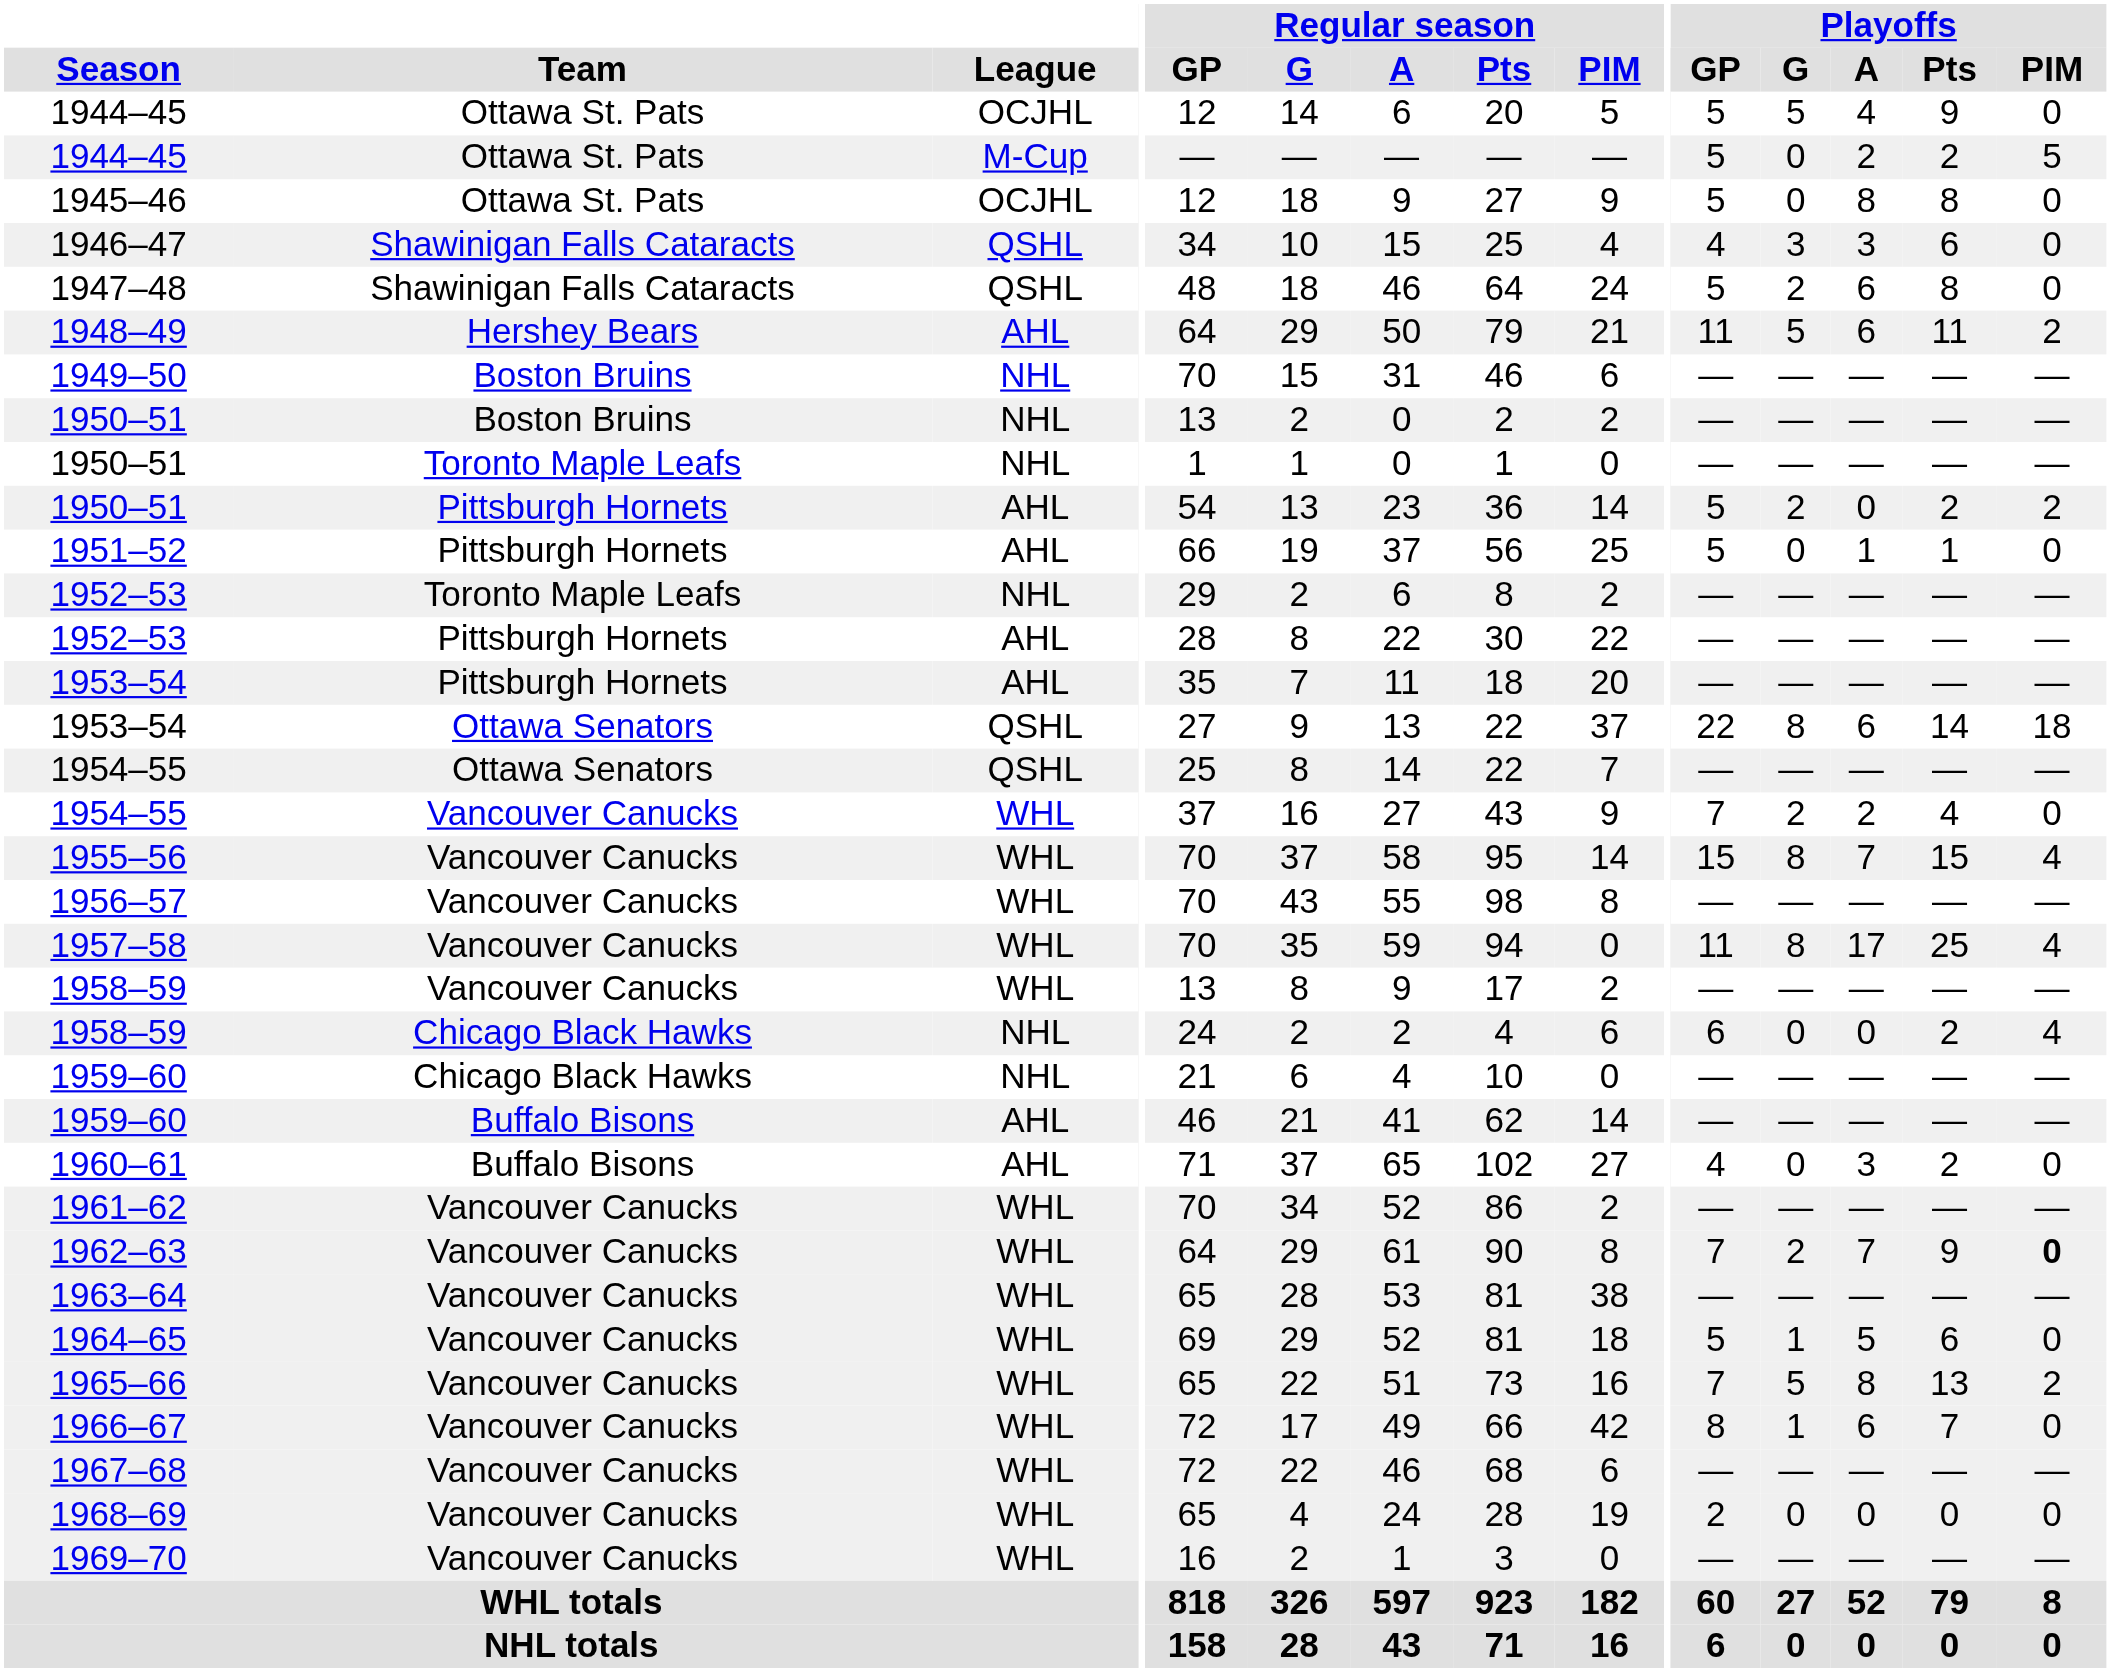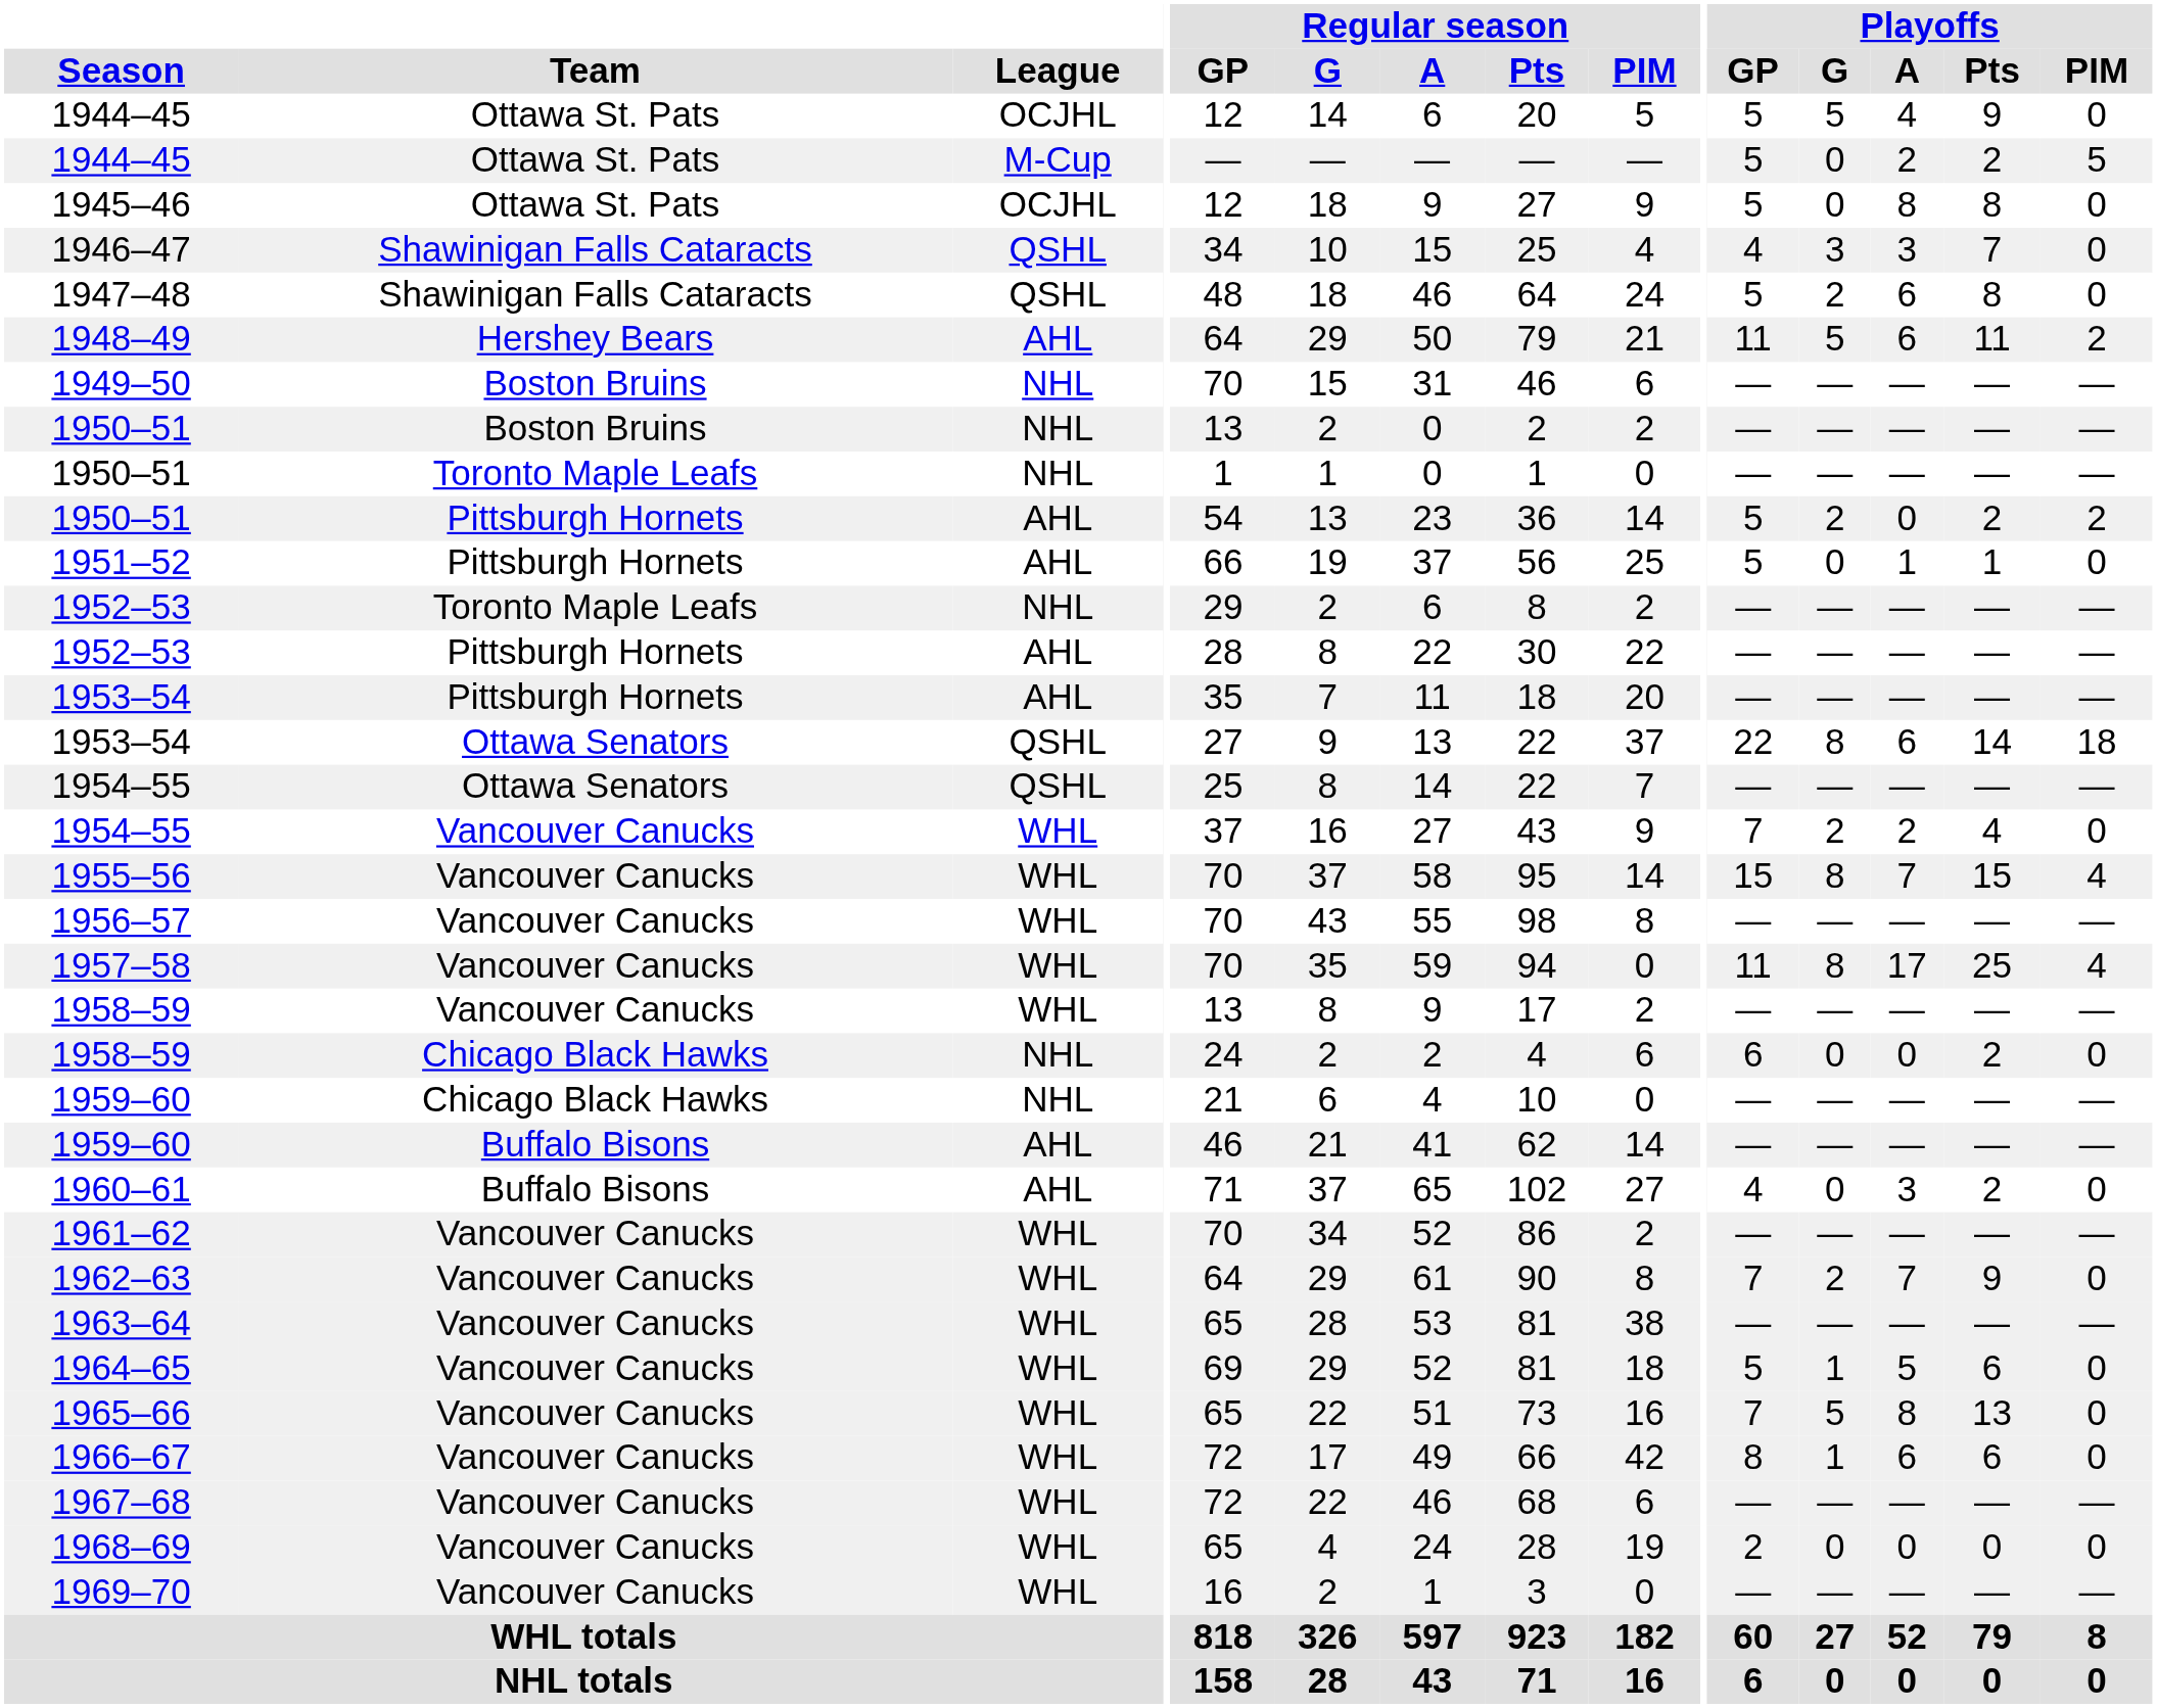 <table border="0" cellpadding="1" cellspacing="0" style="text-align:center; width:60em">
 <tr bgcolor="#e0e0e0">
 <th colspan="3" bgcolor="#ffffff"></th>
 <th rowspan="100" bgcolor="#ffffff"></th>
 <th colspan="5"><a href='#'>Regular season</a></th>
 <th rowspan="100" bgcolor="#ffffff"></th>
 <th colspan="5"><a href='#'>Playoffs</a></th>
 </tr>
 <tr bgcolor="#e0e0e0">
 <th><a href='#'>Season</a></th>
 <th>Team</th>
 <th>League</th>
 <th>GP</th>
 <th><a href='#'>G</a></th>
 <th><a href='#'>A</a></th>
 <th><a href='#'>Pts</a></th>
 <th><a href='#'>PIM</a></th>
 <th>GP</th>
 <th>G</th>
 <th>A</th>
 <th>Pts</th>
 <th>PIM</th>
 </tr>
 <tr>
 <td>1944–45</td>
 <td>Ottawa St. Pats</td>
 <td>OCJHL</td>
 <td>12</td>
 <td>14</td>
 <td>6</td>
 <td>20</td>
 <td>5</td>
 <td>5</td>
 <td>5</td>
 <td>4</td>
 <td>9</td>
 <td>0</td>
 </tr>
 <tr bgcolor="#f0f0f0">
 <td><a href='#'>1944–45</a></td>
 <td>Ottawa St. Pats</td>
 <td><a href='#'>M-Cup</a></td>
 <td>—</td>
 <td>—</td>
 <td>—</td>
 <td>—</td>
 <td>—</td>
 <td>5</td>
 <td>0</td>
 <td>2</td>
 <td>2</td>
 <td>5</td>
 </tr>
 <tr>
 <td>1945–46</td>
 <td>Ottawa St. Pats</td>
 <td>OCJHL</td>
 <td>12</td>
 <td>18</td>
 <td>9</td>
 <td>27</td>
 <td>9</td>
 <td>5</td>
 <td>0</td>
 <td>8</td>
 <td>8</td>
 <td>0</td>
 </tr>
 <tr bgcolor="#f0f0f0">
 <td>1946–47</td>
 <td><a href='#'>Shawinigan Falls Cataracts</a></td>
 <td><a href='#'>QSHL</a></td>
 <td>34</td>
 <td>10</td>
 <td>15</td>
 <td>25</td>
 <td>4</td>
 <td>4</td>
 <td>3</td>
 <td>3</td>
-<td>6</td>
+<td>7</td>
 <td>0</td>
 </tr>
 <tr>
 <td>1947–48</td>
 <td>Shawinigan Falls Cataracts</td>
 <td>QSHL</td>
 <td>48</td>
 <td>18</td>
 <td>46</td>
 <td>64</td>
 <td>24</td>
 <td>5</td>
 <td>2</td>
 <td>6</td>
 <td>8</td>
 <td>0</td>
 </tr>
 <tr bgcolor="#f0f0f0">
 <td><a href='#'>1948–49</a></td>
 <td><a href='#'>Hershey Bears</a></td>
 <td><a href='#'>AHL</a></td>
 <td>64</td>
 <td>29</td>
 <td>50</td>
 <td>79</td>
 <td>21</td>
 <td>11</td>
 <td>5</td>
 <td>6</td>
 <td>11</td>
 <td>2</td>
 </tr>
 <tr>
 <td><a href='#'>1949–50</a></td>
 <td><a href='#'>Boston Bruins</a></td>
 <td><a href='#'>NHL</a></td>
 <td>70</td>
 <td>15</td>
 <td>31</td>
 <td>46</td>
 <td>6</td>
 <td>—</td>
 <td>—</td>
 <td>—</td>
 <td>—</td>
 <td>—</td>
 </tr>
 <tr bgcolor="#f0f0f0">
 <td><a href='#'>1950–51</a></td>
 <td>Boston Bruins</td>
 <td>NHL</td>
 <td>13</td>
 <td>2</td>
 <td>0</td>
 <td>2</td>
 <td>2</td>
 <td>—</td>
 <td>—</td>
 <td>—</td>
 <td>—</td>
 <td>—</td>
 </tr>
 <tr>
 <td>1950–51</td>
 <td><a href='#'>Toronto Maple Leafs</a></td>
 <td>NHL</td>
 <td>1</td>
 <td>1</td>
 <td>0</td>
 <td>1</td>
 <td>0</td>
 <td>—</td>
 <td>—</td>
 <td>—</td>
 <td>—</td>
 <td>—</td>
 </tr>
 <tr bgcolor="#f0f0f0">
 <td><a href='#'>1950–51</a></td>
 <td><a href='#'>Pittsburgh Hornets</a></td>
 <td>AHL</td>
 <td>54</td>
 <td>13</td>
 <td>23</td>
 <td>36</td>
 <td>14</td>
 <td>5</td>
 <td>2</td>
 <td>0</td>
 <td>2</td>
 <td>2</td>
 </tr>
 <tr>
 <td><a href='#'>1951–52</a></td>
 <td>Pittsburgh Hornets</td>
 <td>AHL</td>
 <td>66</td>
 <td>19</td>
 <td>37</td>
 <td>56</td>
 <td>25</td>
 <td>5</td>
 <td>0</td>
 <td>1</td>
 <td>1</td>
 <td>0</td>
 </tr>
 <tr bgcolor="#f0f0f0">
 <td><a href='#'>1952–53</a></td>
 <td>Toronto Maple Leafs</td>
 <td>NHL</td>
 <td>29</td>
 <td>2</td>
 <td>6</td>
 <td>8</td>
 <td>2</td>
 <td>—</td>
 <td>—</td>
 <td>—</td>
 <td>—</td>
 <td>—</td>
 </tr>
 <tr>
 <td><a href='#'>1952–53</a></td>
 <td>Pittsburgh Hornets</td>
 <td>AHL</td>
 <td>28</td>
 <td>8</td>
 <td>22</td>
 <td>30</td>
 <td>22</td>
 <td>—</td>
 <td>—</td>
 <td>—</td>
 <td>—</td>
 <td>—</td>
 </tr>
 <tr bgcolor="#f0f0f0">
 <td><a href='#'>1953–54</a></td>
 <td>Pittsburgh Hornets</td>
 <td>AHL</td>
 <td>35</td>
 <td>7</td>
 <td>11</td>
 <td>18</td>
 <td>20</td>
 <td>—</td>
 <td>—</td>
 <td>—</td>
 <td>—</td>
 <td>—</td>
 </tr>
 <tr>
 <td>1953–54</td>
 <td><a href='#'>Ottawa Senators</a></td>
 <td>QSHL</td>
 <td>27</td>
 <td>9</td>
 <td>13</td>
 <td>22</td>
 <td>37</td>
 <td>22</td>
 <td>8</td>
 <td>6</td>
 <td>14</td>
 <td>18</td>
 </tr>
 <tr bgcolor="#f0f0f0">
 <td>1954–55</td>
 <td>Ottawa Senators</td>
 <td>QSHL</td>
 <td>25</td>
 <td>8</td>
 <td>14</td>
 <td>22</td>
 <td>7</td>
 <td>—</td>
 <td>—</td>
 <td>—</td>
 <td>—</td>
 <td>—</td>
 </tr>
 <tr>
 <td><a href='#'>1954–55</a></td>
 <td><a href='#'>Vancouver Canucks</a></td>
 <td><a href='#'>WHL</a></td>
 <td>37</td>
 <td>16</td>
 <td>27</td>
 <td>43</td>
 <td>9</td>
 <td>7</td>
 <td>2</td>
 <td>2</td>
 <td>4</td>
 <td>0</td>
 </tr>
 <tr bgcolor="#f0f0f0">
 <td><a href='#'>1955–56</a></td>
 <td>Vancouver Canucks</td>
 <td>WHL</td>
 <td>70</td>
 <td>37</td>
 <td>58</td>
 <td>95</td>
 <td>14</td>
 <td>15</td>
 <td>8</td>
 <td>7</td>
 <td>15</td>
 <td>4</td>
 </tr>
 <tr>
 <td><a href='#'>1956–57</a></td>
 <td>Vancouver Canucks</td>
 <td>WHL</td>
 <td>70</td>
 <td>43</td>
 <td>55</td>
 <td>98</td>
 <td>8</td>
 <td>—</td>
 <td>—</td>
 <td>—</td>
 <td>—</td>
 <td>—</td>
 </tr>
 <tr bgcolor="#f0f0f0">
 <td><a href='#'>1957–58</a></td>
 <td>Vancouver Canucks</td>
 <td>WHL</td>
 <td>70</td>
 <td>35</td>
 <td>59</td>
 <td>94</td>
 <td>0</td>
 <td>11</td>
 <td>8</td>
 <td>17</td>
 <td>25</td>
 <td>4</td>
 </tr>
 <tr>
 <td><a href='#'>1958–59</a></td>
 <td>Vancouver Canucks</td>
 <td>WHL</td>
 <td>13</td>
 <td>8</td>
 <td>9</td>
 <td>17</td>
 <td>2</td>
 <td>—</td>
 <td>—</td>
 <td>—</td>
 <td>—</td>
 <td>—</td>
 </tr>
 <tr bgcolor="#f0f0f0">
 <td><a href='#'>1958–59</a></td>
 <td><a href='#'>Chicago Black Hawks</a></td>
 <td>NHL</td>
 <td>24</td>
 <td>2</td>
 <td>2</td>
 <td>4</td>
 <td>6</td>
 <td>6</td>
 <td>0</td>
 <td>0</td>
 <td>2</td>
-<td>4</td>
+<td>0</td>
 </tr>
 <tr>
 <td><a href='#'>1959–60</a></td>
 <td>Chicago Black Hawks</td>
 <td>NHL</td>
 <td>21</td>
 <td>6</td>
 <td>4</td>
 <td>10</td>
 <td>0</td>
 <td>—</td>
 <td>—</td>
 <td>—</td>
 <td>—</td>
 <td>—</td>
 </tr>
 <tr bgcolor="#f0f0f0">
 <td><a href='#'>1959–60</a></td>
 <td><a href='#'>Buffalo Bisons</a></td>
 <td>AHL</td>
 <td>46</td>
 <td>21</td>
 <td>41</td>
 <td>62</td>
 <td>14</td>
 <td>—</td>
 <td>—</td>
 <td>—</td>
 <td>—</td>
 <td>—</td>
 </tr>
 <tr>
 <td><a href='#'>1960–61</a></td>
 <td>Buffalo Bisons</td>
 <td>AHL</td>
 <td>71</td>
 <td>37</td>
 <td>65</td>
 <td>102</td>
 <td>27</td>
 <td>4</td>
 <td>0</td>
 <td>3</td>
 <td>2</td>
 <td>0</td>
 </tr>
 <tr bgcolor="#f0f0f0">
 <td><a href='#'>1961–62</a></td>
 <td>Vancouver Canucks</td>
 <td>WHL</td>
 <td>70</td>
 <td>34</td>
 <td>52</td>
 <td>86</td>
 <td>2</td>
 <td>—</td>
 <td>—</td>
 <td>—</td>
 <td>—</td>
 <td>—</td>
 </tr>
 <tr bgcolor="#f0f0f0">
 <td><a href='#'>1962–63</a></td>
 <td>Vancouver Canucks</td>
 <td>WHL</td>
 <td>64</td>
 <td>29</td>
 <td>61</td>
 <td>90</td>
 <td>8</td>
 <td>7</td>
 <td>2</td>
 <td>7</td>
 <td>9</td>
-<td><strong>0</strong></td>
+<td>0</td>
 </tr>
 <tr bgcolor="#f0f0f0">
 <td><a href='#'>1963–64</a></td>
 <td>Vancouver Canucks</td>
 <td>WHL</td>
 <td>65</td>
 <td>28</td>
 <td>53</td>
 <td>81</td>
 <td>38</td>
 <td>—</td>
 <td>—</td>
 <td>—</td>
 <td>—</td>
 <td>—</td>
 </tr>
 <tr bgcolor="#f0f0f0">
 <td><a href='#'>1964–65</a></td>
 <td>Vancouver Canucks</td>
 <td>WHL</td>
 <td>69</td>
 <td>29</td>
 <td>52</td>
 <td>81</td>
 <td>18</td>
 <td>5</td>
 <td>1</td>
 <td>5</td>
 <td>6</td>
 <td>0</td>
 </tr>
 <tr bgcolor="#f0f0f0">
 <td><a href='#'>1965–66</a></td>
 <td>Vancouver Canucks</td>
 <td>WHL</td>
 <td>65</td>
 <td>22</td>
 <td>51</td>
 <td>73</td>
 <td>16</td>
 <td>7</td>
 <td>5</td>
 <td>8</td>
 <td>13</td>
-<td>2</td>
+<td>0</td>
 </tr>
 <tr bgcolor="#f0f0f0">
 <td><a href='#'>1966–67</a></td>
 <td>Vancouver Canucks</td>
 <td>WHL</td>
 <td>72</td>
 <td>17</td>
 <td>49</td>
 <td>66</td>
 <td>42</td>
 <td>8</td>
 <td>1</td>
 <td>6</td>
-<td>7</td>
+<td>6</td>
 <td>0</td>
 </tr>
 <tr bgcolor="#f0f0f0">
 <td><a href='#'>1967–68</a></td>
 <td>Vancouver Canucks</td>
 <td>WHL</td>
 <td>72</td>
 <td>22</td>
 <td>46</td>
 <td>68</td>
 <td>6</td>
 <td>—</td>
 <td>—</td>
 <td>—</td>
 <td>—</td>
 <td>—</td>
 </tr>
 <tr bgcolor="#f0f0f0">
 <td><a href='#'>1968–69</a></td>
 <td>Vancouver Canucks</td>
 <td>WHL</td>
 <td>65</td>
 <td>4</td>
 <td>24</td>
 <td>28</td>
 <td>19</td>
 <td>2</td>
 <td>0</td>
 <td>0</td>
 <td>0</td>
 <td>0</td>
 </tr>
 <tr bgcolor="#f0f0f0">
 <td><a href='#'>1969–70</a></td>
 <td>Vancouver Canucks</td>
 <td>WHL</td>
 <td>16</td>
 <td>2</td>
 <td>1</td>
 <td>3</td>
 <td>0</td>
 <td>—</td>
 <td>—</td>
 <td>—</td>
 <td>—</td>
 <td>—</td>
 </tr>
 <tr bgcolor="#e0e0e0">
 <th colspan="3">WHL totals</th>
 <th>818</th>
 <th>326</th>
 <th>597</th>
 <th>923</th>
 <th>182</th>
 <th>60</th>
 <th>27</th>
 <th>52</th>
 <th>79</th>
 <th>8</th>
 </tr>
 <tr bgcolor="#e0e0e0">
 <th colspan="3">NHL totals</th>
 <th>158</th>
 <th>28</th>
 <th>43</th>
 <th>71</th>
 <th>16</th>
 <th>6</th>
 <th>0</th>
 <th>0</th>
 <th>0</th>
 <th>0</th>
 </tr>
 </table>
